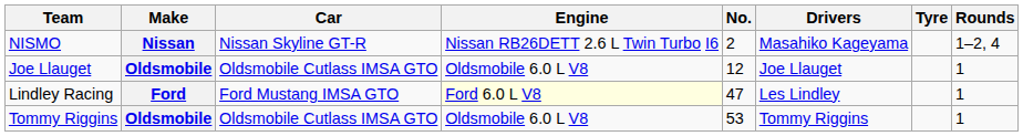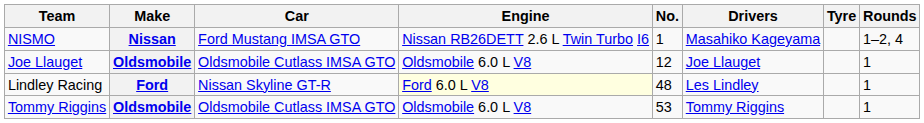 <table class="wikitable" style="font-size: 90%;">
 <tr>
 <th>Team</th>
 <th>Make</th>
 <th>Car</th>
 <th>Engine</th>
 <th>No.</th>
 <th>Drivers</th>
 <th>Tyre</th>
 <th>Rounds</th>
 </tr>
 <tr>
 <td rowspan=1><a href='#'>NISMO</a></td>
 <th rowspan=1><a href='#'>Nissan</a></th>
-<td rowspan=1><a href='#'>Nissan Skyline GT-R</a></td>
+<td rowspan=1><a href='#'>Ford Mustang IMSA GTO</a></td>
 <td rowspan=1><a href='#'>Nissan RB26DETT</a> 2.6 L <a href='#'>Twin Turbo</a> <a href='#'>I6</a></td>
-<td rowspan=1>2</td>
+<td rowspan=1>1</td>
 <td> <a href='#'>Masahiko Kageyama</a></td>
 <td rowspan=1></td>
 <td>1–2, 4</td>
 </tr>
 <tr>
 <td rowspan=1><a href='#'>Joe Llauget</a></td>
 <th rowspan=1><a href='#'>Oldsmobile</a></th>
 <td rowspan=1><a href='#'>Oldsmobile Cutlass IMSA GTO</a></td>
 <td rowspan=1><a href='#'>Oldsmobile</a> 6.0 L <a href='#'>V8</a></td>
 <td rowspan=1>12</td>
 <td> <a href='#'>Joe Llauget</a></td>
 <td></td>
 <td>1</td>
 </tr>
 <tr>
 <td rowspan=1>Lindley Racing</td>
 <th rowspan=1><a href='#'>Ford</a></th>
-<td rowspan=1><a href='#'>Ford Mustang IMSA GTO</a></td>
+<td rowspan=1><a href='#'>Nissan Skyline GT-R</a></td>
 <td rowspan=1 style="background: lightyellow;"><a href='#'>Ford</a> 6.0 L <a href='#'>V8</a></td>
-<td rowspan=1>47</td>
+<td rowspan=1>48</td>
 <td> <a href='#'>Les Lindley</a></td>
 <td rowspan=1></td>
 <td>1</td>
 </tr>
 <tr>
 <td rowspan=1><a href='#'>Tommy Riggins</a></td>
 <th rowspan=1><a href='#'>Oldsmobile</a></th>
 <td rowspan=1><a href='#'>Oldsmobile Cutlass IMSA GTO</a></td>
 <td rowspan=1><a href='#'>Oldsmobile</a> 6.0 L <a href='#'>V8</a></td>
 <td rowspan=1>53</td>
 <td> <a href='#'>Tommy Riggins</a></td>
 <td></td>
 <td>1</td>
 </tr>
 <tr>
 </tr>
 </table>
